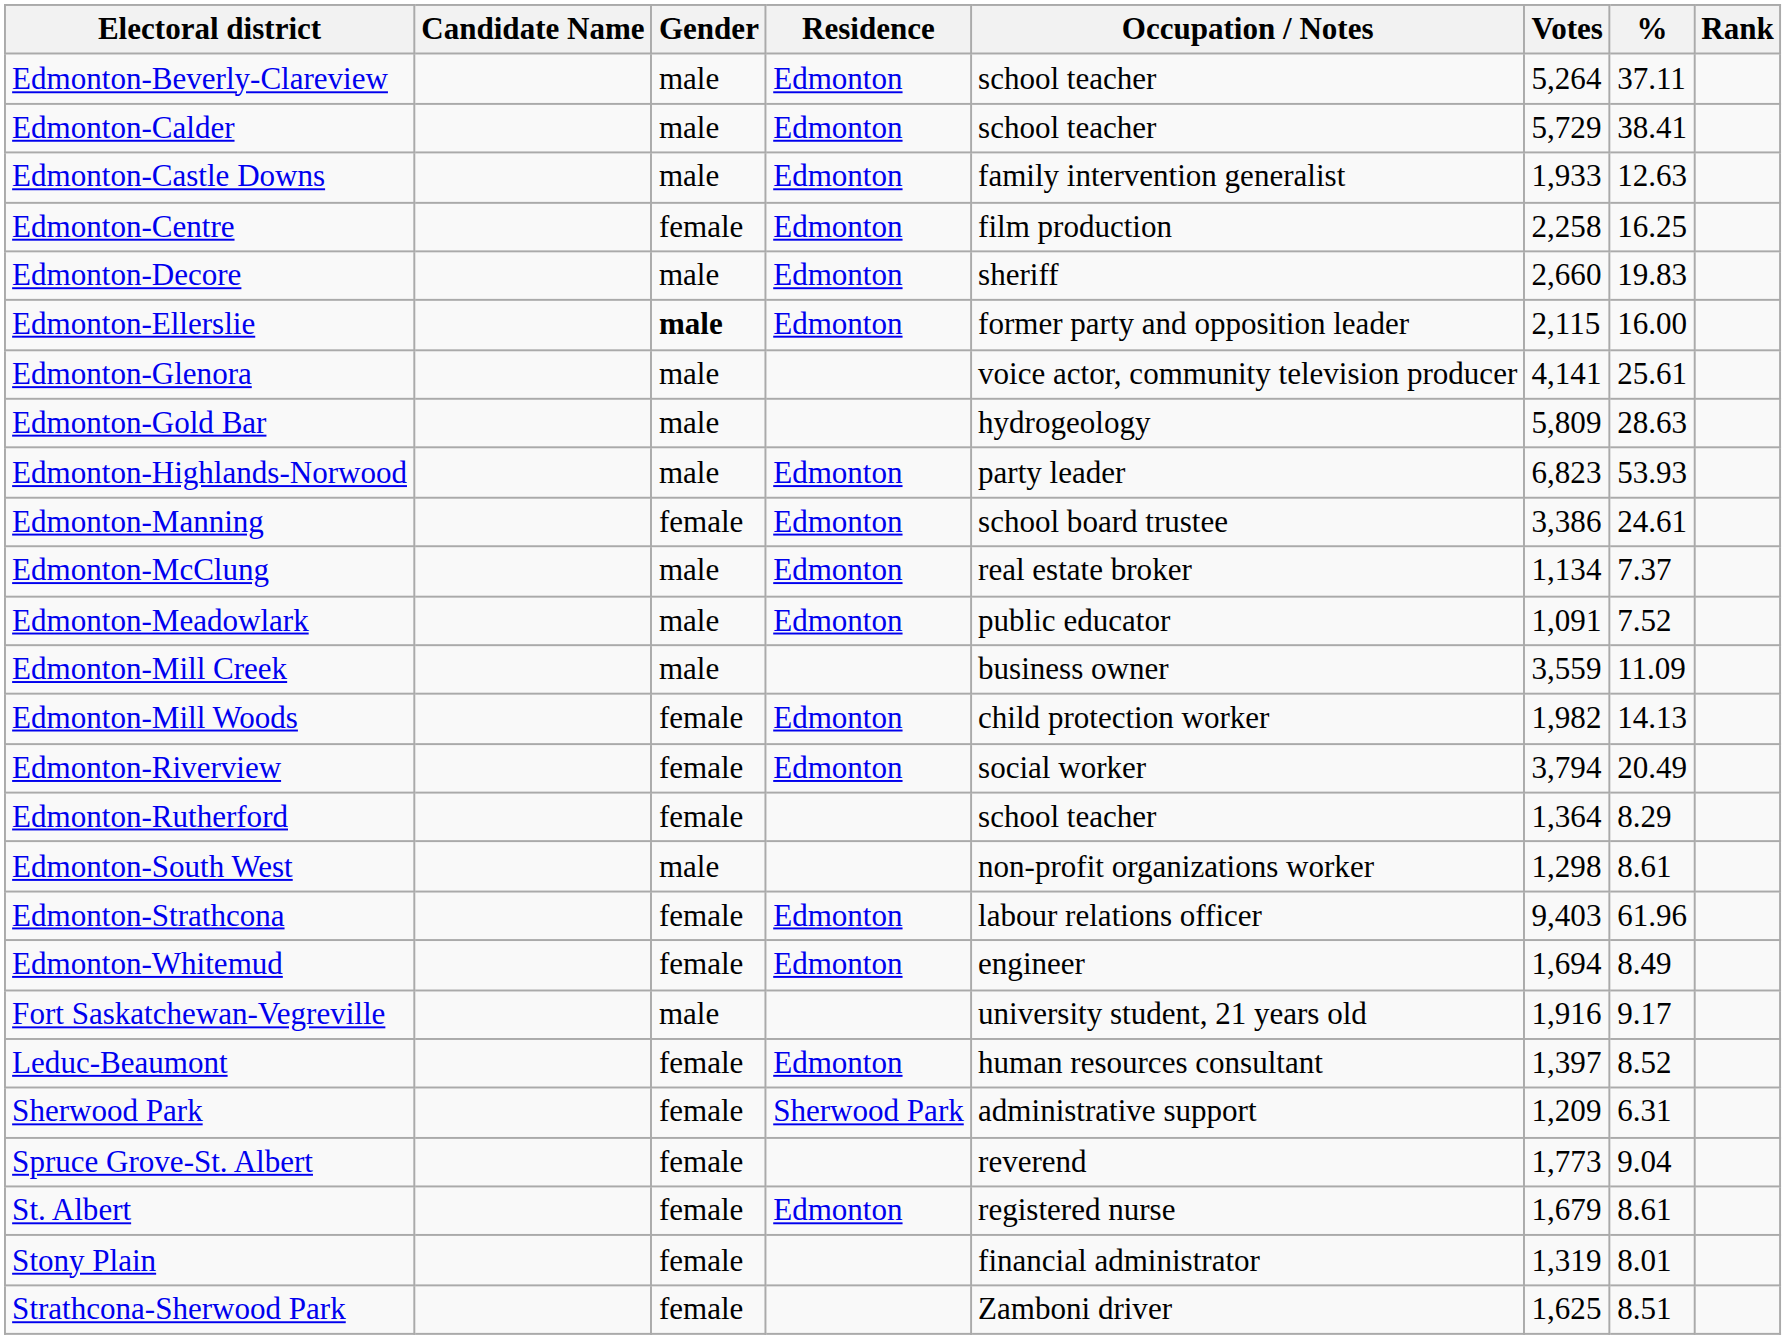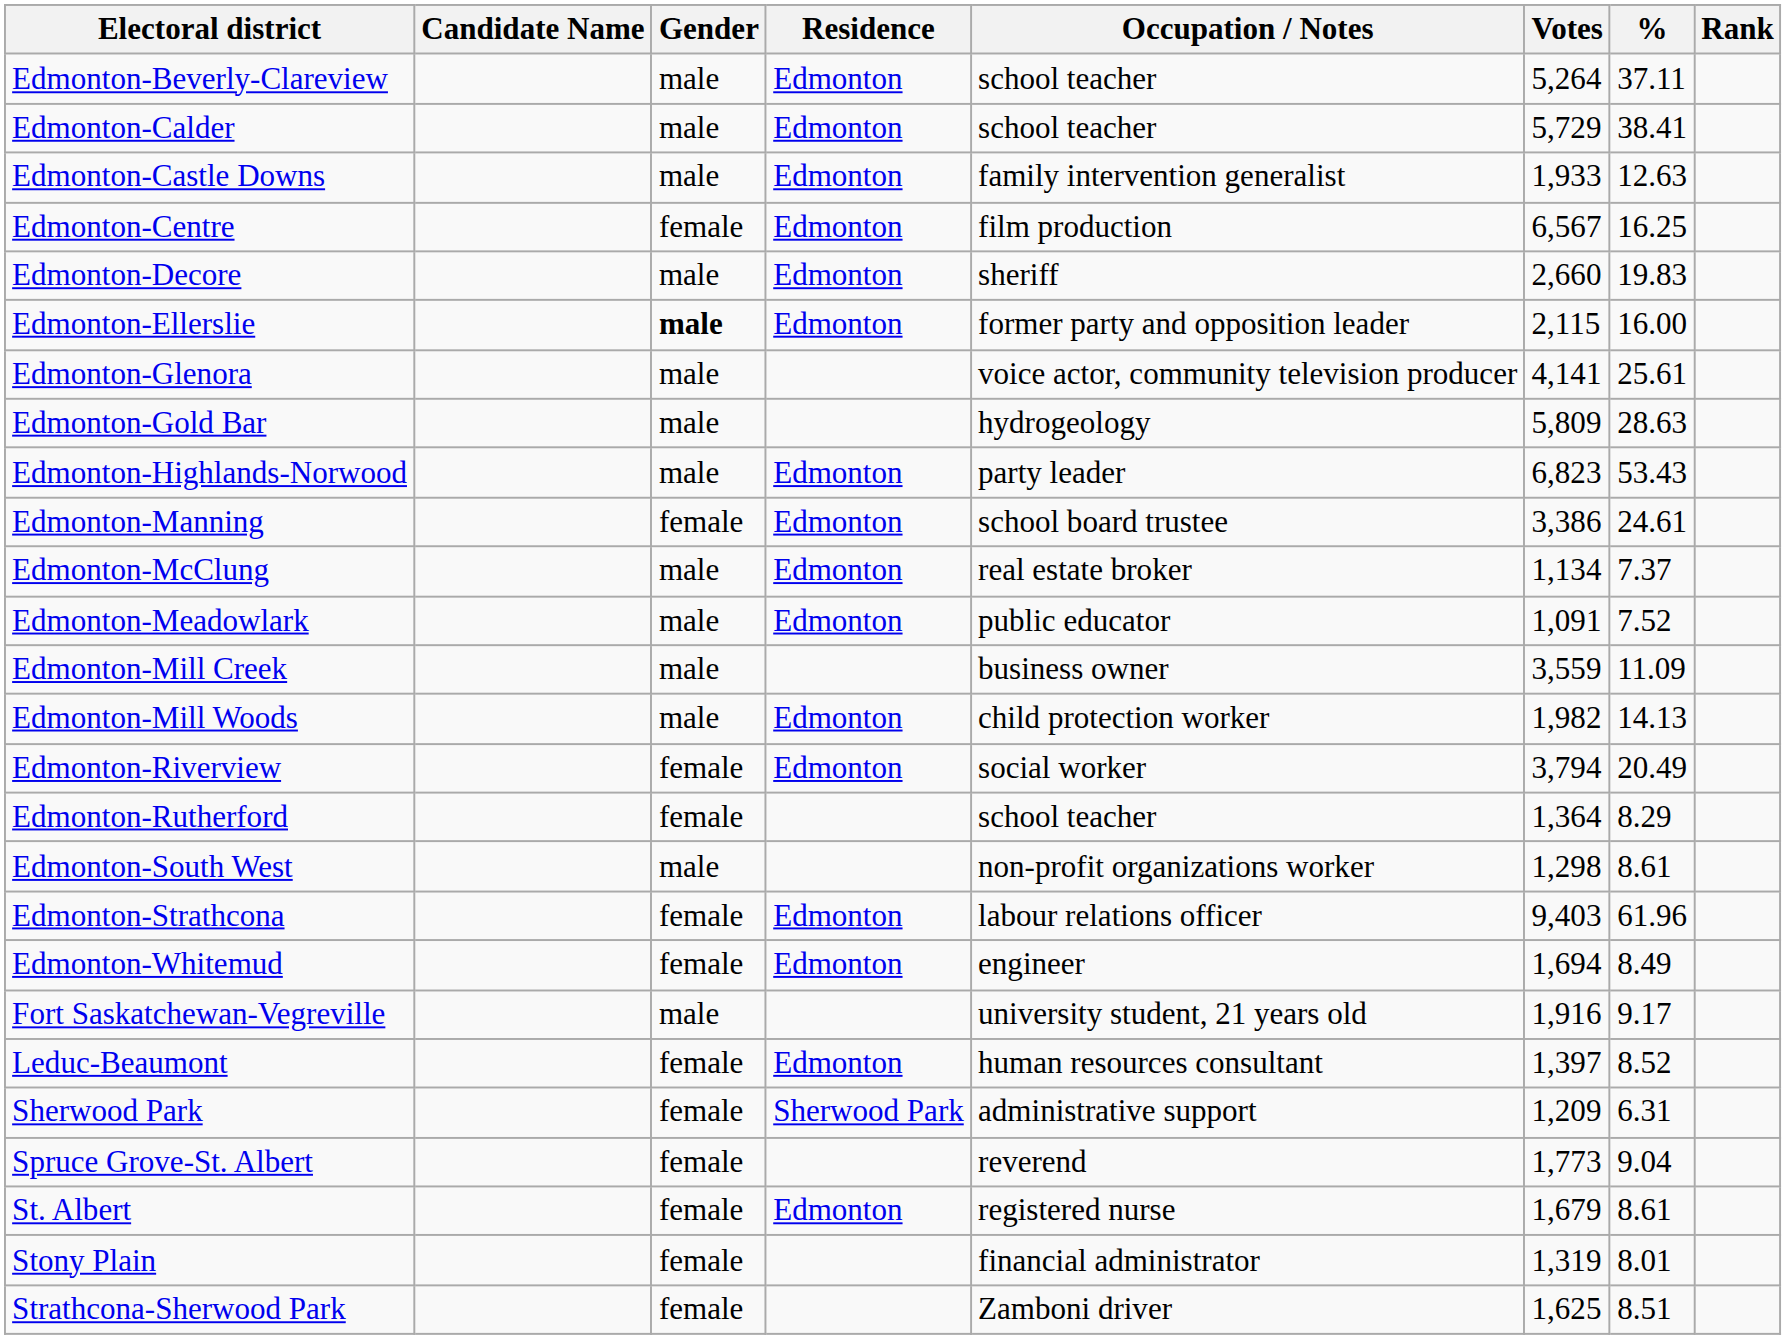 <table class="wikitable sortable">
 <tr>
 <th>Electoral district</th>
 <th>Candidate Name</th>
 <th>Gender</th>
 <th>Residence</th>
 <th class=unsortable>Occupation / Notes</th>
 <th>Votes</th>
 <th>%</th>
 <th>Rank</th>
 </tr>
 <tr>
 <td><a href='#'>Edmonton-Beverly-Clareview</a></td>
 <td></td>
 <td>male</td>
 <td><a href='#'>Edmonton</a></td>
 <td>school teacher</td>
 <td>5,264</td>
 <td>37.11</td>
 <td></td>
 </tr>
 <tr>
 <td><a href='#'>Edmonton-Calder</a></td>
 <td></td>
 <td>male</td>
 <td><a href='#'>Edmonton</a></td>
 <td>school teacher</td>
 <td>5,729</td>
 <td>38.41</td>
 <td></td>
 </tr>
 <tr>
 <td><a href='#'>Edmonton-Castle Downs</a></td>
 <td></td>
 <td>male</td>
 <td><a href='#'>Edmonton</a></td>
 <td>family intervention generalist</td>
 <td>1,933</td>
 <td>12.63</td>
 <td></td>
 </tr>
 <tr>
 <td><a href='#'>Edmonton-Centre</a></td>
 <td></td>
 <td>female</td>
 <td><a href='#'>Edmonton</a></td>
 <td>film production</td>
-<td>2,258</td>
+<td>6,567</td>
 <td>16.25</td>
 <td></td>
 </tr>
 <tr>
 <td><a href='#'>Edmonton-Decore</a></td>
 <td></td>
 <td>male</td>
 <td><a href='#'>Edmonton</a></td>
 <td>sheriff</td>
 <td>2,660</td>
 <td>19.83</td>
 <td></td>
 </tr>
 <tr>
 <td><a href='#'>Edmonton-Ellerslie</a></td>
 <td></td>
 <td><strong>male</strong></td>
 <td><a href='#'>Edmonton</a></td>
 <td>former party and opposition leader</td>
 <td>2,115</td>
 <td>16.00</td>
 <td></td>
 </tr>
 <tr>
 <td><a href='#'>Edmonton-Glenora</a></td>
 <td></td>
 <td>male</td>
 <td></td>
 <td>voice actor, community television producer</td>
 <td>4,141</td>
 <td>25.61</td>
 <td></td>
 </tr>
 <tr>
 <td><a href='#'>Edmonton-Gold Bar</a></td>
 <td></td>
 <td>male</td>
 <td></td>
 <td>hydrogeology</td>
 <td>5,809</td>
 <td>28.63</td>
 <td></td>
 </tr>
 <tr>
 <td><a href='#'>Edmonton-Highlands-Norwood</a></td>
 <td></td>
 <td>male</td>
 <td><a href='#'>Edmonton</a></td>
 <td>party leader</td>
 <td>6,823</td>
-<td>53.93</td>
+<td>53.43</td>
 <td></td>
 </tr>
 <tr>
 <td><a href='#'>Edmonton-Manning</a></td>
 <td></td>
 <td>female</td>
 <td><a href='#'>Edmonton</a></td>
 <td>school board trustee</td>
 <td>3,386</td>
 <td>24.61</td>
 <td></td>
 </tr>
 <tr>
 <td><a href='#'>Edmonton-McClung</a></td>
 <td></td>
 <td>male</td>
 <td><a href='#'>Edmonton</a></td>
 <td>real estate broker</td>
 <td>1,134</td>
 <td>7.37</td>
 <td></td>
 </tr>
 <tr>
 <td><a href='#'>Edmonton-Meadowlark</a></td>
 <td></td>
 <td>male</td>
 <td><a href='#'>Edmonton</a></td>
 <td>public educator</td>
 <td>1,091</td>
 <td>7.52</td>
 <td></td>
 </tr>
 <tr>
 <td><a href='#'>Edmonton-Mill Creek</a></td>
 <td></td>
 <td>male</td>
 <td></td>
 <td>business owner</td>
 <td>3,559</td>
 <td>11.09</td>
 <td></td>
 </tr>
 <tr>
 <td><a href='#'>Edmonton-Mill Woods</a></td>
 <td></td>
-<td>female</td>
+<td>male</td>
 <td><a href='#'>Edmonton</a></td>
 <td>child protection worker</td>
 <td>1,982</td>
 <td>14.13</td>
 <td></td>
 </tr>
 <tr>
 <td><a href='#'>Edmonton-Riverview</a></td>
 <td></td>
 <td>female</td>
 <td><a href='#'>Edmonton</a></td>
 <td>social worker</td>
 <td>3,794</td>
 <td>20.49</td>
 <td></td>
 </tr>
 <tr>
 <td><a href='#'>Edmonton-Rutherford</a></td>
 <td></td>
 <td>female</td>
 <td></td>
 <td>school teacher</td>
 <td>1,364</td>
 <td>8.29</td>
 <td></td>
 </tr>
 <tr>
 <td><a href='#'>Edmonton-South West</a></td>
 <td></td>
 <td>male</td>
 <td></td>
 <td>non-profit organizations worker</td>
 <td>1,298</td>
 <td>8.61</td>
 <td></td>
 </tr>
 <tr>
 <td><a href='#'>Edmonton-Strathcona</a></td>
 <td></td>
 <td>female</td>
 <td><a href='#'>Edmonton</a></td>
 <td>labour relations officer</td>
 <td>9,403</td>
 <td>61.96</td>
 <td></td>
 </tr>
 <tr>
 <td><a href='#'>Edmonton-Whitemud</a></td>
 <td></td>
 <td>female</td>
 <td><a href='#'>Edmonton</a></td>
 <td>engineer</td>
 <td>1,694</td>
 <td>8.49</td>
 <td></td>
 </tr>
 <tr>
 <td><a href='#'>Fort Saskatchewan-Vegreville</a></td>
 <td></td>
 <td>male</td>
 <td></td>
 <td>university student, 21 years old</td>
 <td>1,916</td>
 <td>9.17</td>
 <td></td>
 </tr>
 <tr>
 <td><a href='#'>Leduc-Beaumont</a></td>
 <td></td>
 <td>female</td>
 <td><a href='#'>Edmonton</a></td>
 <td>human resources consultant</td>
 <td>1,397</td>
 <td>8.52</td>
 <td></td>
 </tr>
 <tr>
 <td><a href='#'>Sherwood Park</a></td>
 <td></td>
 <td>female</td>
 <td><a href='#'>Sherwood Park</a></td>
 <td>administrative support</td>
 <td>1,209</td>
 <td>6.31</td>
 <td></td>
 </tr>
 <tr>
 <td><a href='#'>Spruce Grove-St. Albert</a></td>
 <td></td>
 <td>female</td>
 <td></td>
 <td>reverend</td>
 <td>1,773</td>
 <td>9.04</td>
 <td></td>
 </tr>
 <tr>
 <td><a href='#'>St. Albert</a></td>
 <td></td>
 <td>female</td>
 <td><a href='#'>Edmonton</a></td>
 <td>registered nurse</td>
 <td>1,679</td>
 <td>8.61</td>
 <td></td>
 </tr>
 <tr>
 <td><a href='#'>Stony Plain</a></td>
 <td></td>
 <td>female</td>
 <td></td>
 <td>financial administrator</td>
 <td>1,319</td>
 <td>8.01</td>
 <td></td>
 </tr>
 <tr>
 <td><a href='#'>Strathcona-Sherwood Park</a></td>
 <td></td>
 <td>female</td>
 <td></td>
 <td>Zamboni driver</td>
 <td>1,625</td>
 <td>8.51</td>
 <td></td>
 </tr>
 </table>
